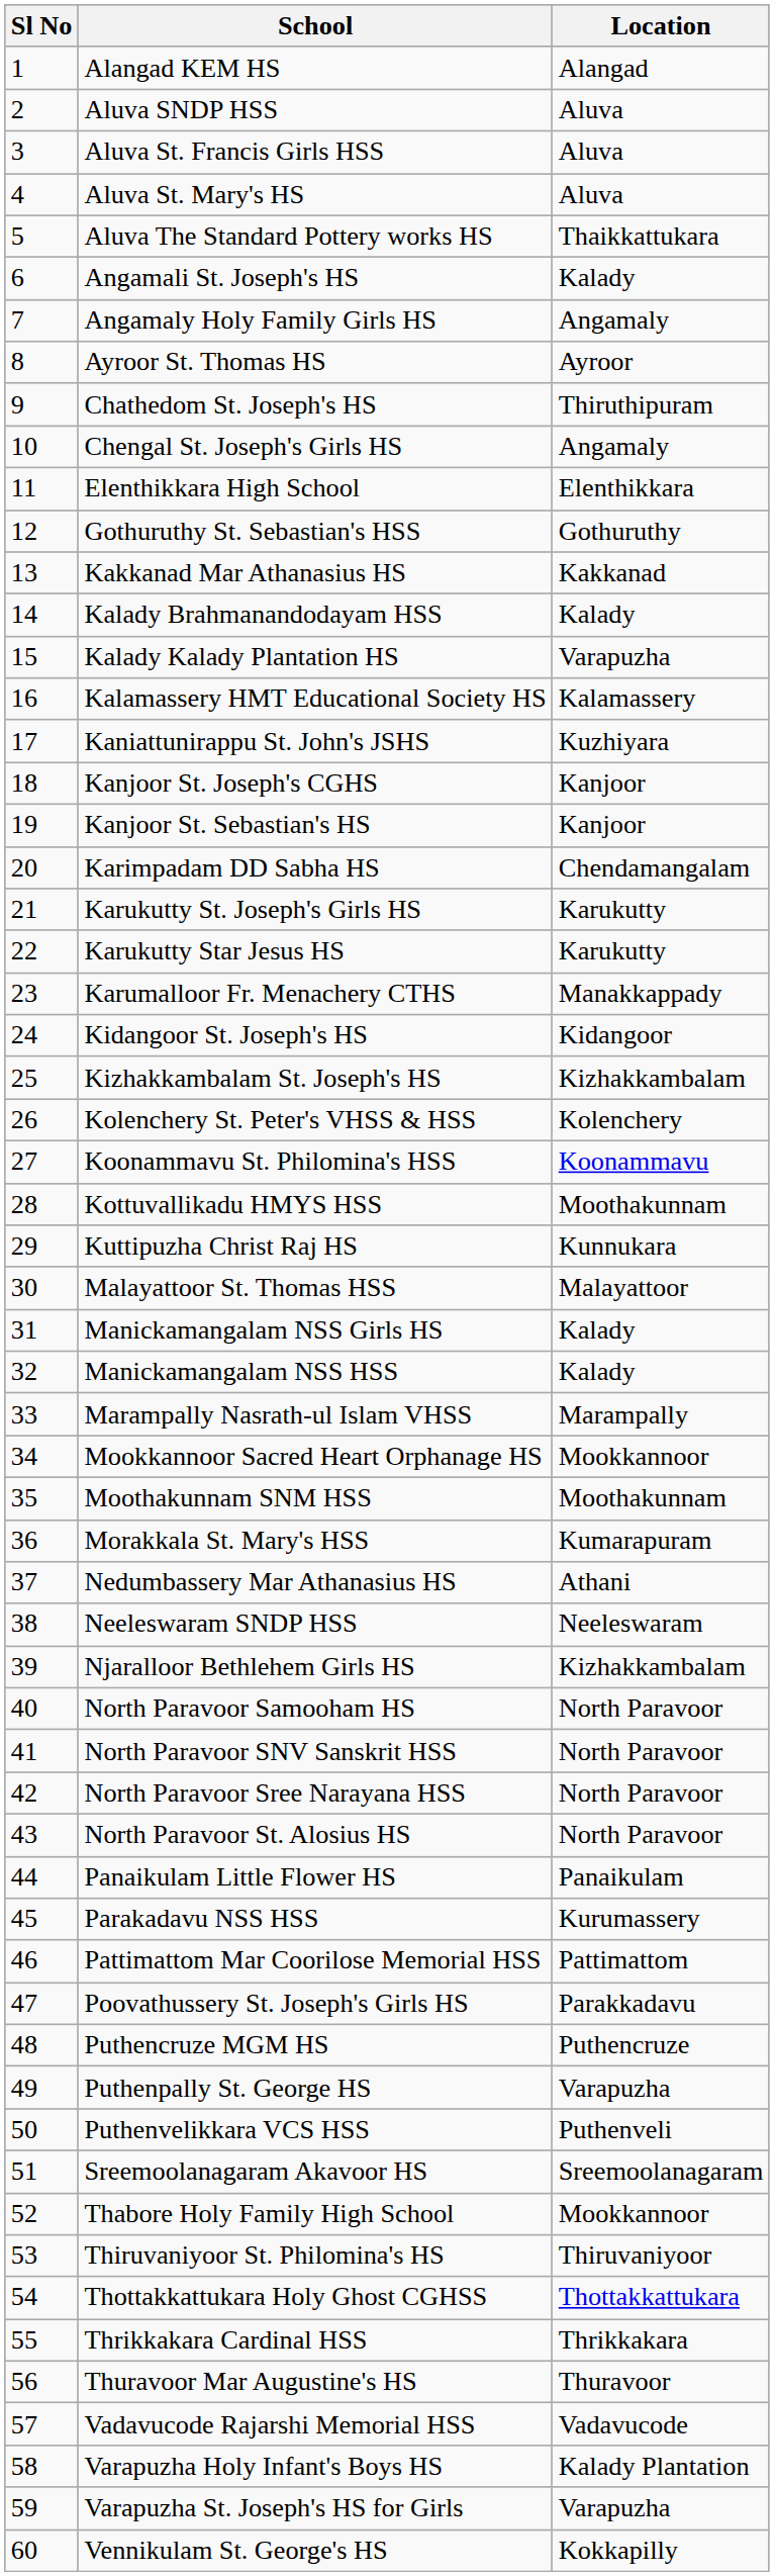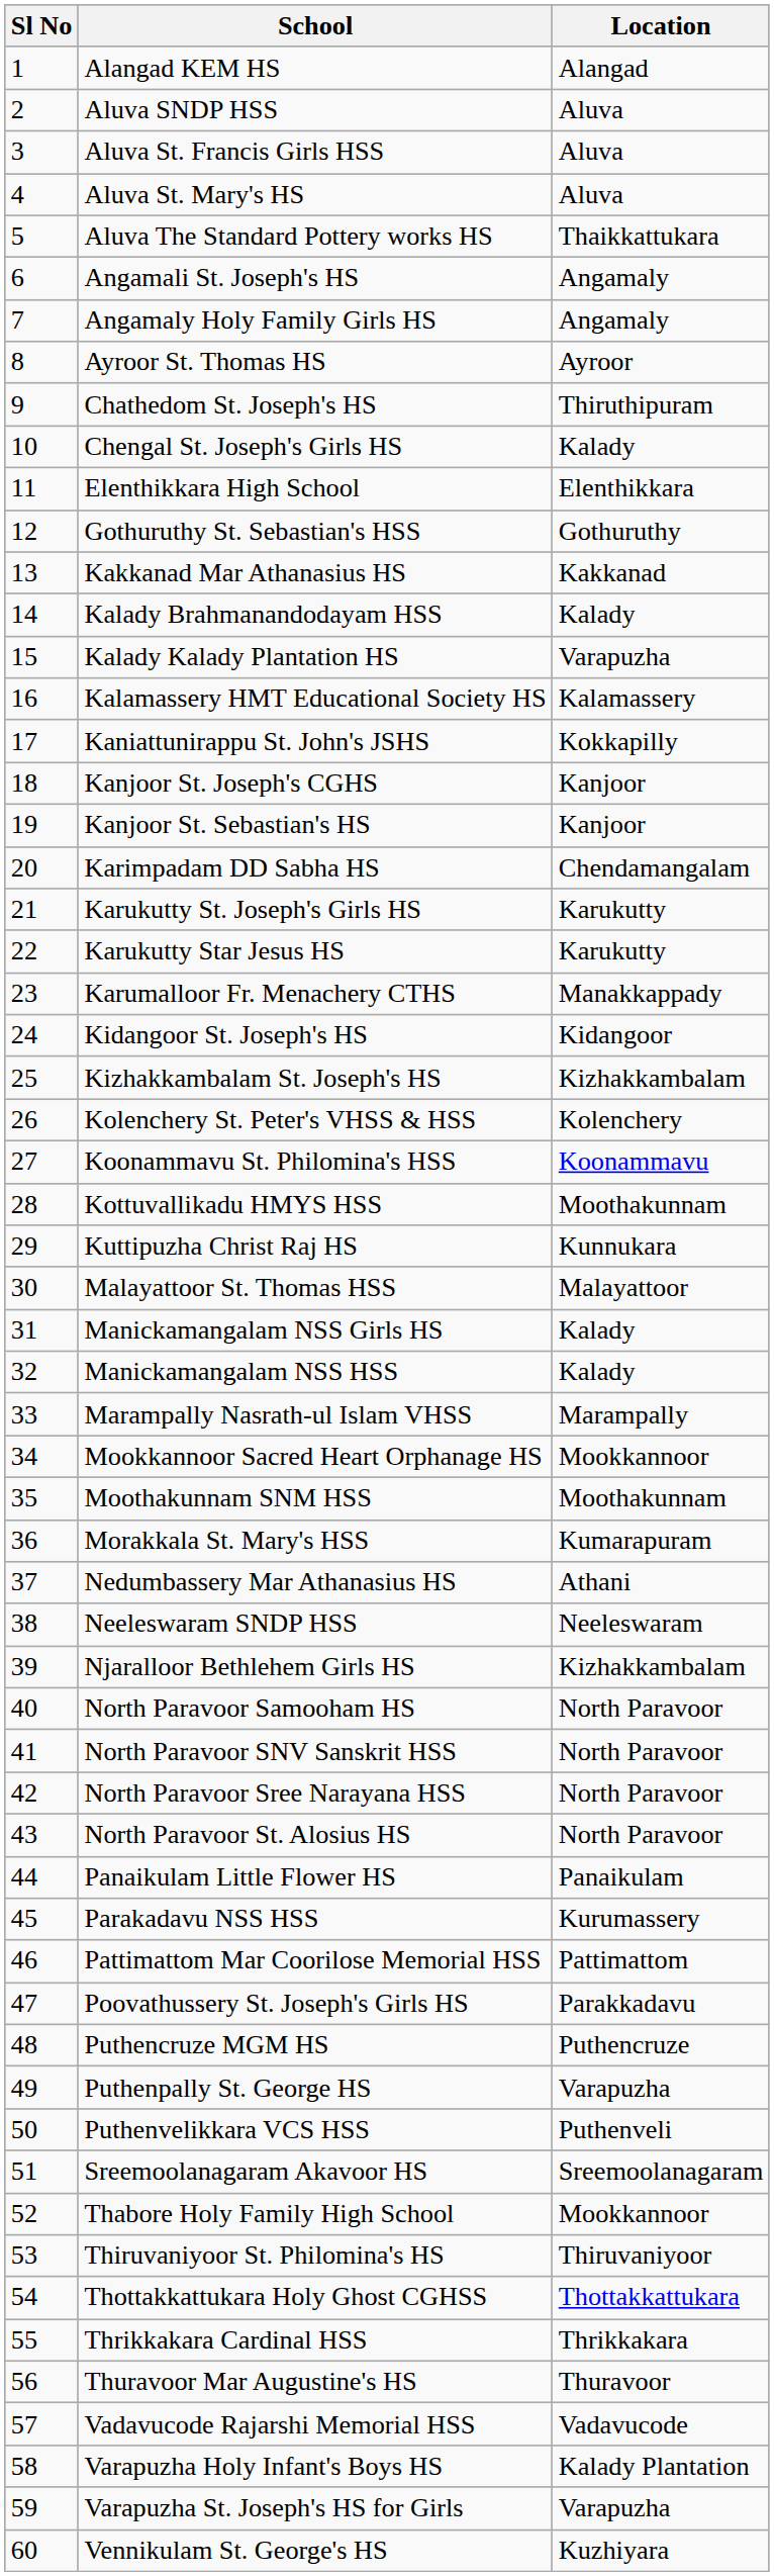 <table class="sortable wikitable">
 <tr>
 <th>Sl No</th>
 <th>School</th>
 <th>Location</th>
 </tr>
 <tr>
 <td>1</td>
 <td>Alangad KEM HS</td>
 <td>Alangad</td>
 </tr>
 <tr>
 <td>2</td>
 <td>Aluva SNDP HSS</td>
 <td>Aluva</td>
 </tr>
 <tr>
 <td>3</td>
 <td>Aluva St. Francis Girls HSS</td>
 <td>Aluva</td>
 </tr>
 <tr>
 <td>4</td>
 <td>Aluva St. Mary's HS</td>
 <td>Aluva</td>
 </tr>
 <tr>
 <td>5</td>
 <td>Aluva The Standard Pottery works HS</td>
 <td>Thaikkattukara</td>
 </tr>
 <tr>
 <td>6</td>
 <td>Angamali St. Joseph's HS</td>
-<td>Kalady</td>
+<td>Angamaly</td>
 </tr>
 <tr>
 <td>7</td>
 <td>Angamaly Holy Family Girls HS</td>
 <td>Angamaly</td>
 </tr>
 <tr>
 <td>8</td>
 <td>Ayroor St. Thomas HS</td>
 <td>Ayroor</td>
 </tr>
 <tr>
 <td>9</td>
 <td>Chathedom St. Joseph's HS</td>
 <td>Thiruthipuram</td>
 </tr>
 <tr>
 <td>10</td>
 <td>Chengal St. Joseph's Girls HS</td>
-<td>Angamaly</td>
+<td>Kalady</td>
 </tr>
 <tr>
 <td>11</td>
 <td>Elenthikkara High School</td>
 <td>Elenthikkara</td>
 </tr>
 <tr>
 <td>12</td>
 <td>Gothuruthy St. Sebastian's HSS</td>
 <td>Gothuruthy</td>
 </tr>
 <tr>
 <td>13</td>
 <td>Kakkanad Mar Athanasius HS</td>
 <td>Kakkanad</td>
 </tr>
 <tr>
 <td>14</td>
 <td>Kalady Brahmanandodayam HSS</td>
 <td>Kalady</td>
 </tr>
 <tr>
 <td>15</td>
 <td>Kalady Kalady Plantation HS</td>
 <td>Varapuzha</td>
 </tr>
 <tr>
 <td>16</td>
 <td>Kalamassery HMT Educational Society HS</td>
 <td>Kalamassery</td>
 </tr>
 <tr>
 <td>17</td>
 <td>Kaniattunirappu St. John's JSHS</td>
-<td>Kuzhiyara</td>
+<td>Kokkapilly</td>
 </tr>
 <tr>
 <td>18</td>
 <td>Kanjoor St. Joseph's CGHS</td>
 <td>Kanjoor</td>
 </tr>
 <tr>
 <td>19</td>
 <td>Kanjoor St. Sebastian's HS</td>
 <td>Kanjoor</td>
 </tr>
 <tr>
 <td>20</td>
 <td>Karimpadam DD Sabha HS</td>
 <td>Chendamangalam</td>
 </tr>
 <tr>
 <td>21</td>
 <td>Karukutty St. Joseph's Girls HS</td>
 <td>Karukutty</td>
 </tr>
 <tr>
 <td>22</td>
 <td>Karukutty Star Jesus HS</td>
 <td>Karukutty</td>
 </tr>
 <tr>
 <td>23</td>
 <td>Karumalloor Fr. Menachery CTHS</td>
 <td>Manakkappady</td>
 </tr>
 <tr>
 <td>24</td>
 <td>Kidangoor St. Joseph's HS</td>
 <td>Kidangoor</td>
 </tr>
 <tr>
 <td>25</td>
 <td>Kizhakkambalam St. Joseph's HS</td>
 <td>Kizhakkambalam</td>
 </tr>
 <tr>
 <td>26</td>
 <td>Kolenchery St. Peter's VHSS & HSS</td>
 <td>Kolenchery</td>
 </tr>
 <tr>
 <td>27</td>
 <td>Koonammavu St. Philomina's HSS</td>
 <td><a href='#'>Koonammavu</a></td>
 </tr>
 <tr>
 <td>28</td>
 <td>Kottuvallikadu HMYS HSS</td>
 <td>Moothakunnam</td>
 </tr>
 <tr>
 <td>29</td>
 <td>Kuttipuzha Christ Raj HS</td>
 <td>Kunnukara</td>
 </tr>
 <tr>
 <td>30</td>
 <td>Malayattoor St. Thomas HSS</td>
 <td>Malayattoor</td>
 </tr>
 <tr>
 <td>31</td>
 <td>Manickamangalam NSS Girls HS</td>
 <td>Kalady</td>
 </tr>
 <tr>
 <td>32</td>
 <td>Manickamangalam NSS HSS</td>
 <td>Kalady</td>
 </tr>
 <tr>
 <td>33</td>
 <td>Marampally Nasrath-ul Islam VHSS</td>
 <td>Marampally</td>
 </tr>
 <tr>
 <td>34</td>
 <td>Mookkannoor Sacred Heart Orphanage HS</td>
 <td>Mookkannoor</td>
 </tr>
 <tr>
 <td>35</td>
 <td>Moothakunnam SNM HSS</td>
 <td>Moothakunnam</td>
 </tr>
 <tr>
 <td>36</td>
 <td>Morakkala St. Mary's HSS</td>
 <td>Kumarapuram</td>
 </tr>
 <tr>
 <td>37</td>
 <td>Nedumbassery Mar Athanasius HS</td>
 <td>Athani</td>
 </tr>
 <tr>
 <td>38</td>
 <td>Neeleswaram SNDP HSS</td>
 <td>Neeleswaram</td>
 </tr>
 <tr>
 <td>39</td>
 <td>Njaralloor Bethlehem Girls HS</td>
 <td>Kizhakkambalam</td>
 </tr>
 <tr>
 <td>40</td>
 <td>North Paravoor Samooham HS</td>
 <td>North Paravoor</td>
 </tr>
 <tr>
 <td>41</td>
 <td>North Paravoor SNV Sanskrit HSS</td>
 <td>North Paravoor</td>
 </tr>
 <tr>
 <td>42</td>
 <td>North Paravoor Sree Narayana HSS</td>
 <td>North Paravoor</td>
 </tr>
 <tr>
 <td>43</td>
 <td>North Paravoor St. Alosius HS</td>
 <td>North Paravoor</td>
 </tr>
 <tr>
 <td>44</td>
 <td>Panaikulam Little Flower HS</td>
 <td>Panaikulam</td>
 </tr>
 <tr>
 <td>45</td>
 <td>Parakadavu NSS HSS</td>
 <td>Kurumassery</td>
 </tr>
 <tr>
 <td>46</td>
 <td>Pattimattom Mar Coorilose Memorial HSS</td>
 <td>Pattimattom</td>
 </tr>
 <tr>
 <td>47</td>
 <td>Poovathussery St. Joseph's Girls HS</td>
 <td>Parakkadavu</td>
 </tr>
 <tr>
 <td>48</td>
 <td>Puthencruze MGM HS</td>
 <td>Puthencruze</td>
 </tr>
 <tr>
 <td>49</td>
 <td>Puthenpally St. George HS</td>
 <td>Varapuzha</td>
 </tr>
 <tr>
 <td>50</td>
 <td>Puthenvelikkara VCS HSS</td>
 <td>Puthenveli</td>
 </tr>
 <tr>
 <td>51</td>
 <td>Sreemoolanagaram Akavoor HS</td>
 <td>Sreemoolanagaram</td>
 </tr>
 <tr>
 <td>52</td>
 <td>Thabore Holy Family High School</td>
 <td>Mookkannoor</td>
 </tr>
 <tr>
 <td>53</td>
 <td>Thiruvaniyoor St. Philomina's HS</td>
 <td>Thiruvaniyoor</td>
 </tr>
 <tr>
 <td>54</td>
 <td>Thottakkattukara Holy Ghost CGHSS</td>
 <td><a href='#'>Thottakkattukara</a></td>
 </tr>
 <tr>
 <td>55</td>
 <td>Thrikkakara Cardinal HSS</td>
 <td>Thrikkakara</td>
 </tr>
 <tr>
 <td>56</td>
 <td>Thuravoor Mar Augustine's HS</td>
 <td>Thuravoor</td>
 </tr>
 <tr>
 <td>57</td>
 <td>Vadavucode Rajarshi Memorial HSS</td>
 <td>Vadavucode</td>
 </tr>
 <tr>
 <td>58</td>
 <td>Varapuzha Holy Infant's Boys HS</td>
 <td>Kalady Plantation</td>
 </tr>
 <tr>
 <td>59</td>
 <td>Varapuzha St. Joseph's HS for Girls</td>
 <td>Varapuzha</td>
 </tr>
 <tr>
 <td>60</td>
 <td>Vennikulam St. George's HS</td>
-<td>Kokkapilly</td>
+<td>Kuzhiyara</td>
 </tr>
 </table>
